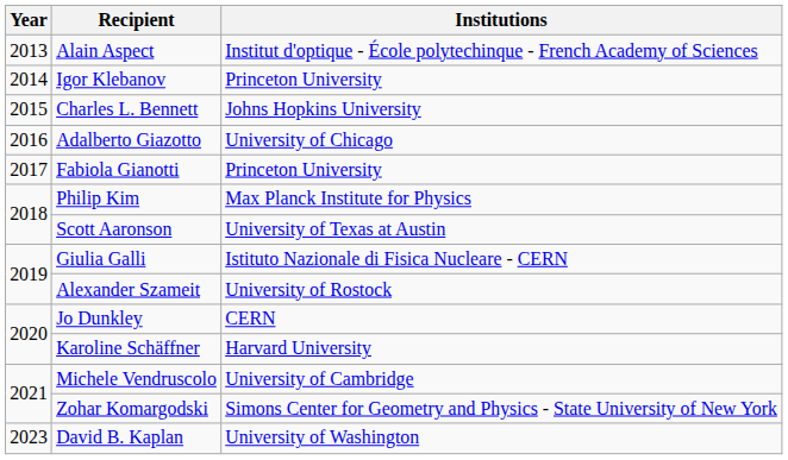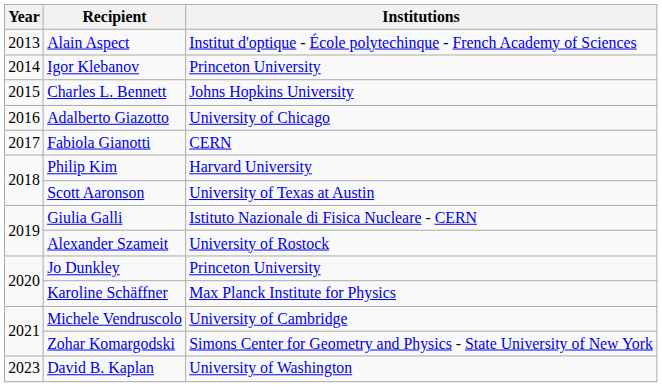 <table class="wikitable sortable">
 <tr>
 <th>Year</th>
 <th>Recipient</th>
 <th>Institutions</th>
 </tr>
 <tr>
 <td>2013</td>
 <td><a href='#'>Alain Aspect</a></td>
 <td><a href='#'>Institut d'optique</a> - <a href='#'>École polytechinque</a> - <a href='#'>French Academy of Sciences</a></td>
 </tr>
 <tr>
 <td>2014</td>
 <td><a href='#'>Igor Klebanov</a></td>
 <td><a href='#'>Princeton University</a></td>
 </tr>
 <tr>
 <td>2015</td>
 <td><a href='#'>Charles L. Bennett</a></td>
 <td><a href='#'>Johns Hopkins University</a></td>
 </tr>
 <tr>
 <td>2016</td>
 <td><a href='#'>Adalberto Giazotto</a></td>
 <td><a href='#'>University of Chicago</a></td>
 </tr>
 <tr>
 <td>2017</td>
 <td><a href='#'>Fabiola Gianotti</a></td>
-<td><a href='#'>Princeton University</a></td>
+<td><a href='#'>CERN</a></td>
 </tr>
 <tr>
 <td rowspan="2">2018</td>
 <td><a href='#'>Philip Kim</a></td>
-<td><a href='#'>Max Planck Institute for Physics</a></td>
+<td><a href='#'>Harvard University</a></td>
 </tr>
 <tr>
 <td><a href='#'>Scott Aaronson</a></td>
 <td><a href='#'>University of Texas at Austin</a></td>
 </tr>
 <tr>
 <td rowspan="2">2019</td>
 <td><a href='#'>Giulia Galli</a></td>
 <td><a href='#'>Istituto Nazionale di Fisica Nucleare</a> - <a href='#'>CERN</a></td>
 </tr>
 <tr>
 <td><a href='#'>Alexander Szameit</a></td>
 <td><a href='#'>University of Rostock</a></td>
 </tr>
 <tr>
 <td rowspan="2">2020</td>
 <td><a href='#'>Jo Dunkley</a></td>
-<td><a href='#'>CERN</a></td>
+<td><a href='#'>Princeton University</a></td>
 </tr>
 <tr>
 <td><a href='#'>Karoline Schäffner</a></td>
-<td><a href='#'>Harvard University</a></td>
+<td><a href='#'>Max Planck Institute for Physics</a></td>
 </tr>
 <tr>
 <td rowspan="2">2021</td>
 <td><a href='#'>Michele Vendruscolo</a></td>
 <td><a href='#'>University of Cambridge</a></td>
 </tr>
 <tr>
 <td><a href='#'>Zohar Komargodski</a></td>
 <td><a href='#'>Simons Center for Geometry and Physics</a> - <a href='#'>State University of New York</a></td>
 </tr>
 <tr>
 <td rowspan="2">2023</td>
 <td><a href='#'>David B. Kaplan</a></td>
 <td><a href='#'>University of Washington</a></td>
 </tr>
 </table>
